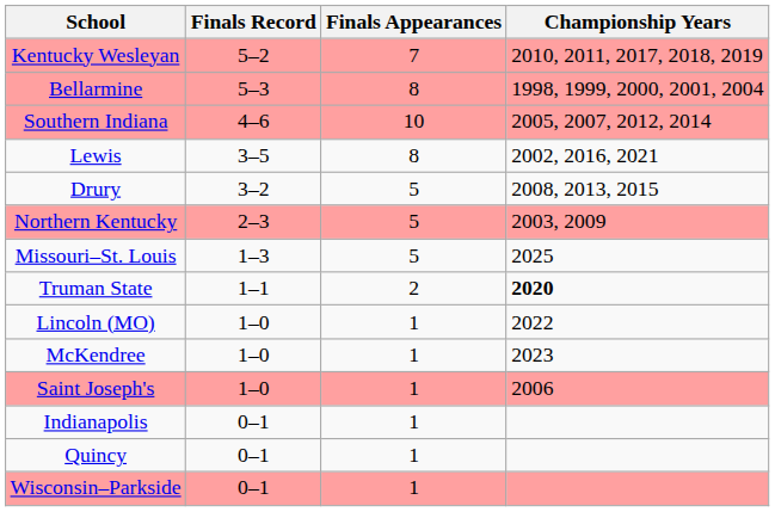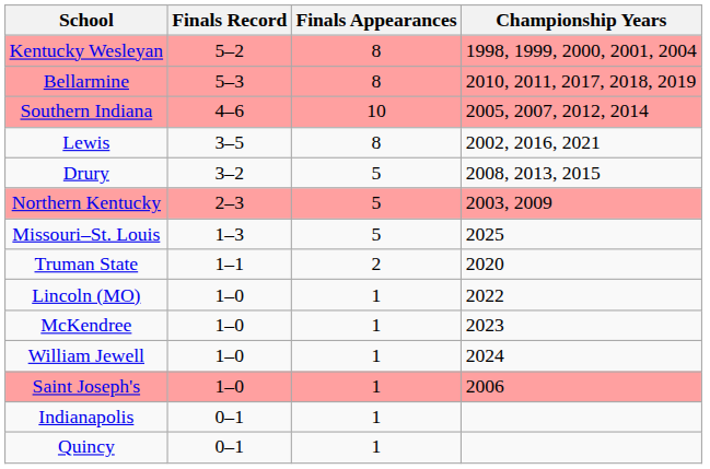 <table class="wikitable sortable" style="text-align:center;">
 <tr>
 <th>School</th>
 <th>Finals Record</th>
 <th>Finals Appearances</th>
 <th class=unsortable>Championship Years</th>
 </tr>
 <tr bgcolor=#ffa0a0>
 <td><a href='#'>Kentucky Wesleyan</a></td>
 <td>5–2</td>
-<td>7</td>
-<td align=left>2010, 2011, 2017, 2018, 2019</td>
+<td>8</td>
+<td align=left>1998, 1999, 2000, 2001, 2004</td>
 </tr>
 <tr bgcolor=#ffa0a0>
 <td><a href='#'>Bellarmine</a></td>
 <td>5–3</td>
 <td>8</td>
-<td align=left>1998, 1999, 2000, 2001, 2004</td>
+<td align=left>2010, 2011, 2017, 2018, 2019</td>
 </tr>
 <tr bgcolor=#ffa0a0>
 <td><a href='#'>Southern Indiana</a></td>
 <td>4–6</td>
 <td>10</td>
 <td align=left>2005, 2007, 2012, 2014</td>
 </tr>
 <tr>
 <td><a href='#'>Lewis</a></td>
 <td>3–5</td>
 <td>8</td>
 <td align=left>2002, 2016, 2021</td>
 </tr>
 <tr>
 <td><a href='#'>Drury</a></td>
 <td>3–2</td>
 <td>5</td>
 <td align=left>2008, 2013, 2015</td>
 </tr>
 <tr bgcolor=#ffa0a0>
 <td><a href='#'>Northern Kentucky</a></td>
 <td>2–3</td>
 <td>5</td>
 <td align=left>2003, 2009</td>
 </tr>
 <tr>
 <td><a href='#'>Missouri–St. Louis</a></td>
 <td>1–3</td>
 <td>5</td>
 <td align=left>2025</td>
 </tr>
 <tr>
 <td><a href='#'>Truman State</a></td>
 <td>1–1</td>
 <td>2</td>
-<td align=left><strong>2020</strong></td>
+<td align=left>2020</td>
 </tr>
 <tr>
 <td><a href='#'>Lincoln (MO)</a></td>
 <td>1–0</td>
 <td>1</td>
 <td align=left>2022</td>
 </tr>
 <tr>
 <td><a href='#'>McKendree</a></td>
 <td>1–0</td>
 <td>1</td>
 <td align=left>2023</td>
+</tr>
+<tr>
+<td><a href='#'>William Jewell</a></td>
+<td>1–0</td>
+<td>1</td>
+<td align=left>2024</td>
 </tr>
 <tr bgcolor=#ffa0a0>
 <td><a href='#'>Saint Joseph's</a></td>
 <td>1–0</td>
 <td>1</td>
 <td align=left>2006</td>
 </tr>
 <tr>
 <td><a href='#'>Indianapolis</a></td>
 <td>0–1</td>
 <td>1</td>
 <td align=left></td>
 </tr>
 <tr>
 <td><a href='#'>Quincy</a></td>
 <td>0–1</td>
 <td>1</td>
 <td align=left></td>
 </tr>
-<tr bgcolor=#ffa0a0>
-<td><a href='#'>Wisconsin–Parkside</a></td>
-<td>0–1</td>
-<td>1</td>
-<td align=left></td>
-</tr>
 </table>
